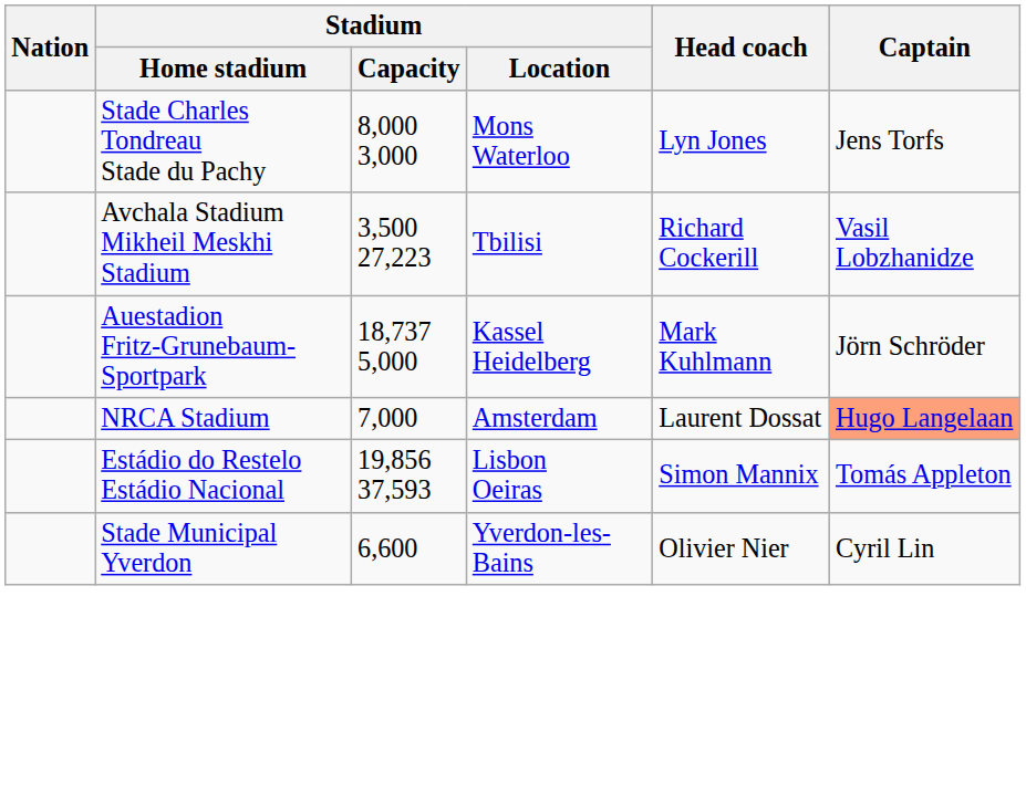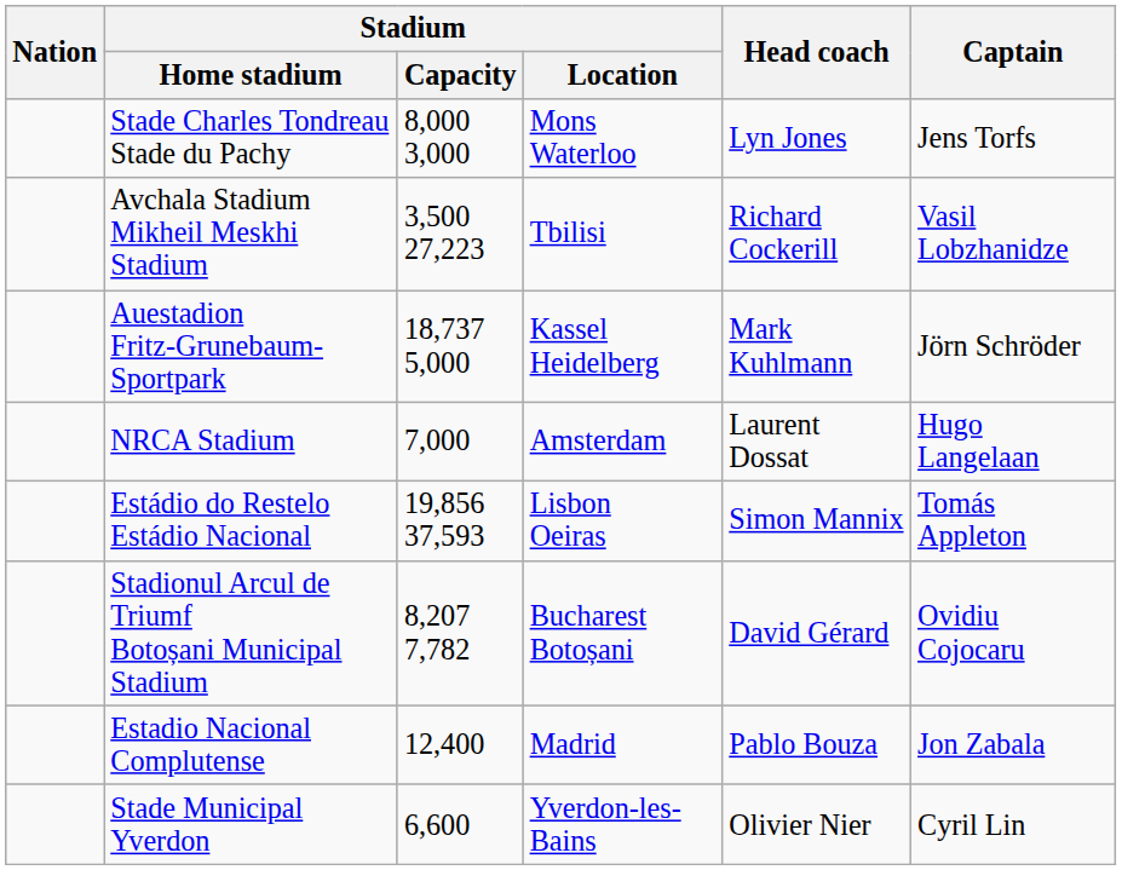 <table class="wikitable">
 <tr>
 <th rowspan="2">Nation</th>
 <th colspan="3">Stadium</th>
 <th rowspan="2">Head coach</th>
 <th rowspan="2">Captain</th>
 </tr>
 <tr>
 <th>Home stadium</th>
 <th>Capacity</th>
 <th>Location</th>
 </tr>
 <tr>
 <td></td>
 <td><a href='#'>Stade Charles Tondreau</a><br>Stade du Pachy</td>
 <td>8,000<br>3,000</td>
 <td><a href='#'>Mons</a><br><a href='#'>Waterloo</a></td>
 <td> <a href='#'>Lyn Jones</a></td>
 <td>Jens Torfs</td>
 </tr>
 <tr>
 <td></td>
 <td>Avchala Stadium<br><a href='#'>Mikheil Meskhi Stadium</a></td>
 <td>3,500<br>27,223</td>
 <td><a href='#'>Tbilisi</a></td>
 <td> <a href='#'>Richard Cockerill</a></td>
 <td><a href='#'>Vasil Lobzhanidze</a></td>
 </tr>
 <tr>
 <td></td>
 <td><a href='#'>Auestadion</a><br><a href='#'>Fritz-Grunebaum-Sportpark</a></td>
 <td>18,737<br>5,000</td>
 <td><a href='#'>Kassel</a><br><a href='#'>Heidelberg</a></td>
 <td> <a href='#'>Mark Kuhlmann</a></td>
 <td>Jörn Schröder</td>
 </tr>
 <tr>
 <td></td>
 <td><a href='#'>NRCA Stadium</a></td>
 <td>7,000</td>
 <td><a href='#'>Amsterdam</a></td>
 <td> Laurent Dossat</td>
-<td style="background: lightsalmon;"><a href='#'>Hugo Langelaan</a></td>
+<td><a href='#'>Hugo Langelaan</a></td>
 </tr>
 <tr>
 <td></td>
 <td><a href='#'>Estádio do Restelo</a><br><a href='#'>Estádio Nacional</a></td>
 <td>19,856<br>37,593</td>
 <td><a href='#'>Lisbon</a><br><a href='#'>Oeiras</a></td>
 <td> <a href='#'>Simon Mannix</a></td>
 <td><a href='#'>Tomás Appleton</a></td>
 </tr>
 <tr>
 <td></td>
+<td><a href='#'>Stadionul Arcul de Triumf</a><br><a href='#'>Botoșani Municipal Stadium</a></td>
+<td>8,207<br>7,782</td>
+<td><a href='#'>Bucharest</a><br><a href='#'>Botoșani</a></td>
+<td> <a href='#'>David Gérard</a></td>
+<td><a href='#'>Ovidiu Cojocaru</a></td>
+</tr>
+<tr>
+<td></td>
+<td><a href='#'>Estadio Nacional Complutense</a></td>
+<td>12,400</td>
+<td><a href='#'>Madrid</a></td>
+<td> <a href='#'>Pablo Bouza</a></td>
+<td><a href='#'>Jon Zabala</a></td>
+</tr>
+<tr>
+<td></td>
 <td><a href='#'>Stade Municipal Yverdon</a></td>
 <td>6,600</td>
 <td><a href='#'>Yverdon-les-Bains</a></td>
 <td> Olivier Nier</td>
 <td>Cyril Lin</td>
 </tr>
 </table>
